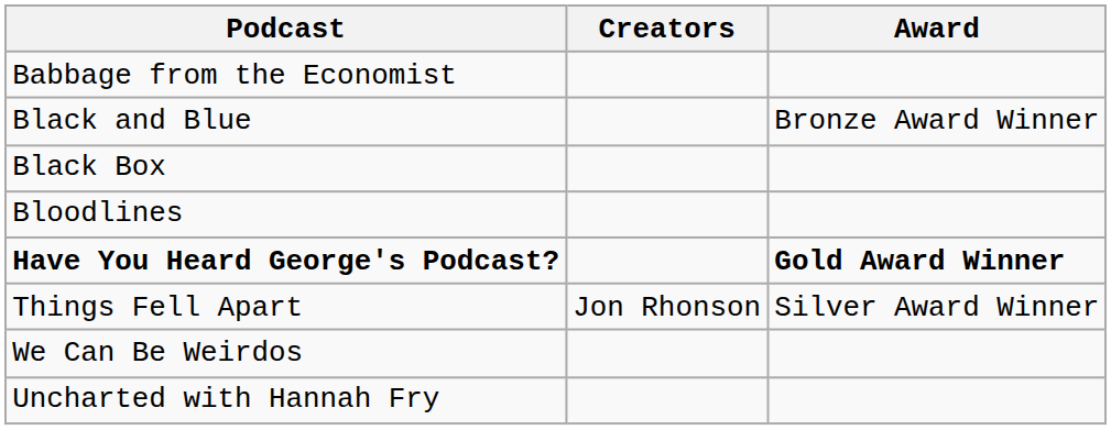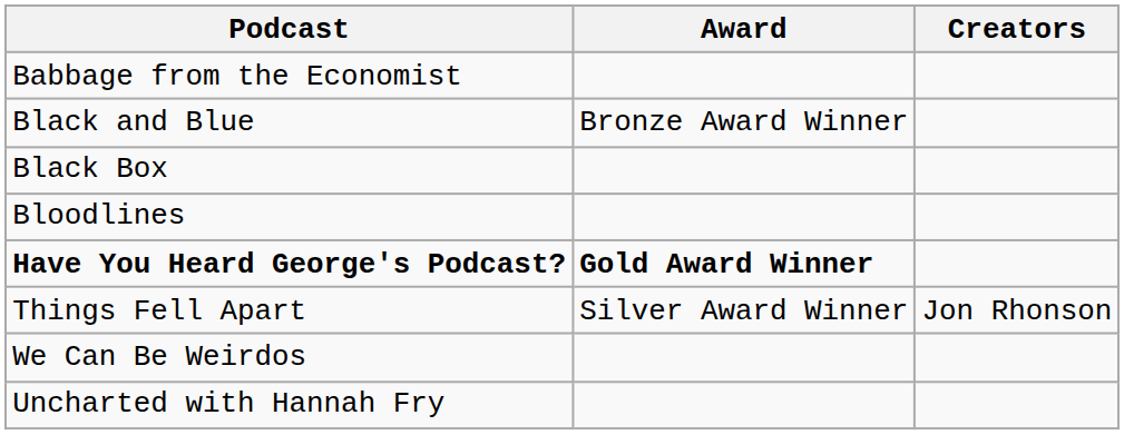 <table class="wikitable">
 <tr>
 <th>Podcast</th>
+<th>Award</th>
 <th>Creators</th>
-<th>Award</th>
 </tr>
 <tr>
 <td>Babbage from the Economist</td>
 <td></td>
 <td></td>
 </tr>
 <tr>
 <td>Black and Blue</td>
+<td>Bronze Award Winner</td>
 <td></td>
-<td>Bronze Award Winner</td>
 </tr>
 <tr>
 <td>Black Box</td>
 <td></td>
 <td></td>
 </tr>
 <tr>
 <td>Bloodlines</td>
 <td></td>
 <td></td>
 </tr>
 <tr>
 <td><strong>Have You Heard George's Podcast?</strong></td>
+<td><strong>Gold Award Winner</strong></td>
 <td></td>
-<td><strong>Gold Award Winner</strong></td>
 </tr>
 <tr>
 <td>Things Fell Apart</td>
+<td>Silver Award Winner</td>
 <td>Jon Rhonson</td>
-<td>Silver Award Winner</td>
 </tr>
 <tr>
 <td>We Can Be Weirdos</td>
 <td></td>
 <td></td>
 </tr>
 <tr>
 <td>Uncharted with Hannah Fry</td>
 <td></td>
 <td></td>
 </tr>
 </table>
